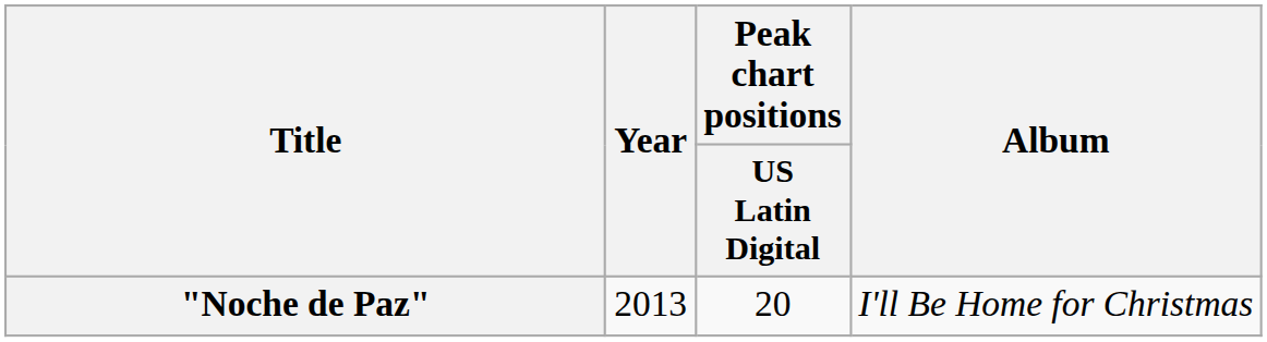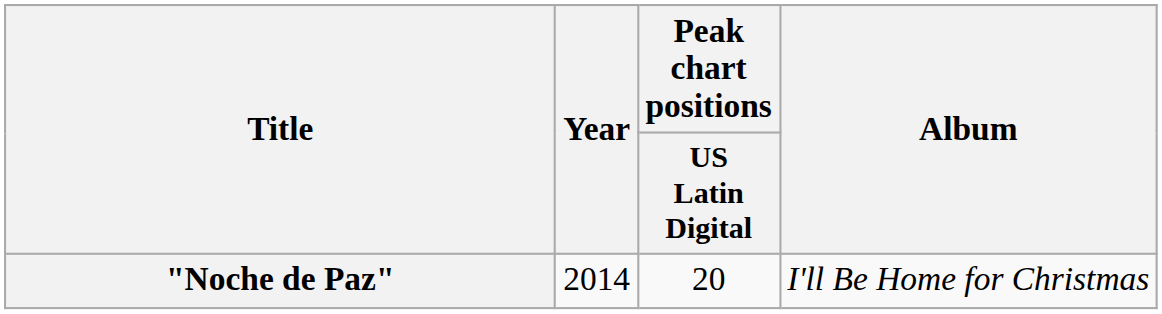 <table class="wikitable plainrowheaders" style="text-align:center;">
 <tr>
 <th scope="col" rowspan="2" style="width:16em;">Title</th>
 <th scope="col" rowspan="2">Year</th>
 <th scope="col" colspan="1">Peak chart positions</th>
 <th scope="col" rowspan="2">Album</th>
 </tr>
 <tr>
 <th scope="col" style="width:3em;font-size:90%;">US<br>Latin<br>Digital<br></th>
 </tr>
 <tr>
 <th scope="row">"Noche de Paz"</th>
-<td>2013</td>
+<td>2014</td>
 <td>20</td>
 <td><em>I'll Be Home for Christmas</em></td>
 </tr>
 </table>
